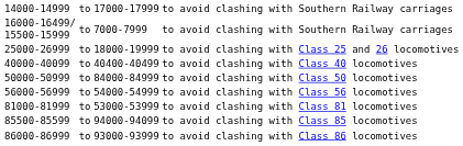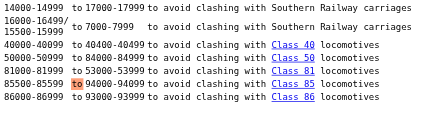 <table>
 <tr>
 <td>14000-14999</td>
 <td>to</td>
 <td>17000-17999</td>
 <td>to avoid clashing with Southern Railway carriages</td>
 </tr>
 <tr>
 <td>16000-16499/<br>15500-15999</td>
 <td>to</td>
 <td>7000-7999</td>
 <td>to avoid clashing with Southern Railway carriages</td>
 </tr>
 <tr>
-<td>25000-26999</td>
-<td>to</td>
-<td>18000-19999</td>
-<td>to avoid clashing with <a href='#'>Class 25</a> and <a href='#'>26</a> locomotives</td>
-</tr>
-<tr>
 <td>40000-40099</td>
 <td>to</td>
 <td>40400-40499</td>
 <td>to avoid clashing with <a href='#'>Class 40</a> locomotives</td>
 </tr>
 <tr>
 <td>50000-50999</td>
 <td>to</td>
 <td>84000-84999</td>
 <td>to avoid clashing with <a href='#'>Class 50</a> locomotives</td>
 </tr>
 <tr>
-<td>56000-56999</td>
-<td>to</td>
-<td>54000-54999</td>
-<td>to avoid clashing with <a href='#'>Class 56</a> locomotives</td>
-</tr>
-<tr>
 <td>81000-81999</td>
 <td>to</td>
 <td>53000-53999</td>
 <td>to avoid clashing with <a href='#'>Class 81</a> locomotives</td>
 </tr>
 <tr>
 <td>85500-85599</td>
-<td>to</td>
+<td style="background: lightsalmon;">to</td>
 <td>94000-94099</td>
 <td>to avoid clashing with <a href='#'>Class 85</a> locomotives</td>
 </tr>
 <tr>
 <td>86000-86999</td>
 <td>to</td>
 <td>93000-93999</td>
 <td>to avoid clashing with <a href='#'>Class 86</a> locomotives</td>
 </tr>
 </table>
